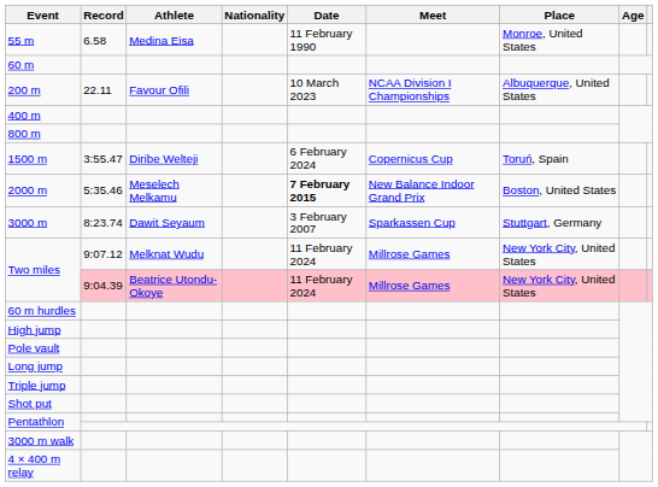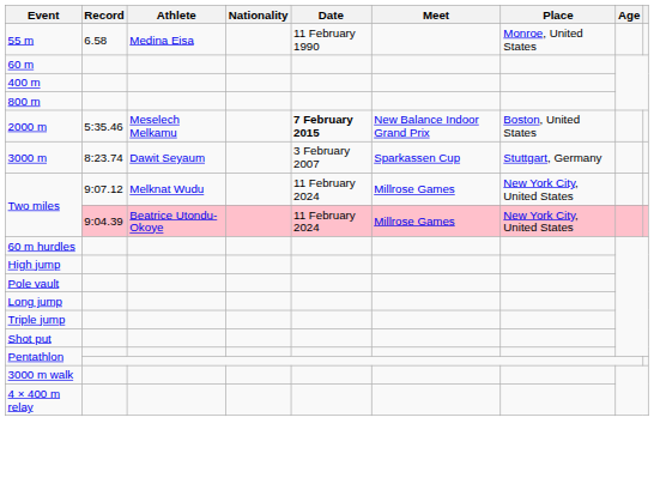 <table class="wikitable" style="font-size:95%; width: 95%;">
 <tr>
 <th>Event</th>
 <th>Record</th>
 <th>Athlete</th>
 <th>Nationality</th>
 <th>Date</th>
 <th>Meet</th>
 <th>Place</th>
 <th>Age</th>
 <th></th>
 </tr>
 <tr>
 <td><a href='#'>55 m</a></td>
 <td>6.58</td>
 <td><a href='#'>Medina Eisa</a></td>
 <td></td>
 <td>11 February 1990</td>
 <td></td>
 <td><a href='#'>Monroe</a>, United States</td>
 <td></td>
 <td></td>
 </tr>
 <tr>
 <td><a href='#'>60 m</a></td>
 <td></td>
 <td></td>
 <td></td>
 <td></td>
 <td></td>
 <td></td>
 </tr>
 <tr>
-<td><a href='#'>200 m</a></td>
-<td>22.11 </td>
-<td><a href='#'>Favour Ofili</a></td>
-<td></td>
-<td>10 March 2023</td>
-<td><a href='#'>NCAA Division I Championships</a></td>
-<td><a href='#'>Albuquerque</a>, United States</td>
-<td></td>
-<td></td>
-</tr>
-<tr>
 <td><a href='#'>400 m</a></td>
 <td></td>
 <td></td>
 <td></td>
 <td></td>
 <td></td>
 <td></td>
 </tr>
 <tr>
 <td><a href='#'>800 m</a></td>
 <td></td>
 <td></td>
 <td></td>
 <td></td>
-<td></td>
-<td></td>
-</tr>
-<tr>
-<td><a href='#'>1500 m</a></td>
-<td>3:55.47</td>
-<td><a href='#'>Diribe Welteji</a></td>
-<td></td>
-<td>6 February 2024</td>
-<td><a href='#'>Copernicus Cup</a></td>
-<td><a href='#'>Toruń</a>, Spain</td>
 <td></td>
 <td></td>
 </tr>
 <tr>
 <td><a href='#'>2000 m</a></td>
 <td>5:35.46</td>
 <td><a href='#'>Meselech Melkamu</a></td>
 <td></td>
 <td><strong>7 February 2015</strong></td>
 <td><a href='#'>New Balance Indoor Grand Prix</a></td>
 <td><a href='#'>Boston</a>, United States</td>
 <td></td>
 <td></td>
 </tr>
 <tr>
 <td><a href='#'>3000 m</a></td>
 <td>8:23.74</td>
 <td><a href='#'>Dawit Seyaum</a></td>
 <td></td>
 <td>3 February 2007</td>
 <td><a href='#'>Sparkassen Cup</a></td>
 <td><a href='#'>Stuttgart</a>, Germany</td>
 <td></td>
 <td></td>
 </tr>
 <tr>
 <td rowspan=2><a href='#'>Two miles</a></td>
 <td>9:07.12</td>
 <td><a href='#'>Melknat Wudu</a></td>
 <td></td>
 <td>11 February 2024</td>
 <td><a href='#'>Millrose Games</a></td>
 <td><a href='#'>New York City</a>, United States</td>
 <td></td>
 <td></td>
 </tr>
 <tr style="background:pink">
 <td>9:04.39</td>
 <td><a href='#'>Beatrice Utondu-Okoye</a></td>
 <td></td>
 <td>11 February 2024</td>
 <td><a href='#'>Millrose Games</a></td>
 <td><a href='#'>New York City</a>, United States</td>
 <td></td>
 <td></td>
 </tr>
 <tr>
 <td><a href='#'>60 m hurdles</a></td>
 <td></td>
 <td></td>
 <td></td>
 <td></td>
 <td></td>
 <td></td>
 </tr>
 <tr>
 <td><a href='#'>High jump</a></td>
 <td></td>
 <td></td>
 <td></td>
 <td></td>
 <td></td>
 <td></td>
 </tr>
 <tr>
 <td><a href='#'>Pole vault</a></td>
 <td></td>
 <td></td>
 <td></td>
 <td></td>
 <td></td>
 <td></td>
 </tr>
 <tr>
 <td><a href='#'>Long jump</a></td>
 <td></td>
 <td></td>
 <td></td>
 <td></td>
 <td></td>
 <td></td>
 </tr>
 <tr>
 <td><a href='#'>Triple jump</a></td>
 <td></td>
 <td></td>
 <td></td>
 <td></td>
 <td></td>
 <td></td>
 </tr>
 <tr>
 <td><a href='#'>Shot put</a></td>
 <td></td>
 <td></td>
 <td></td>
 <td></td>
 <td></td>
 <td></td>
 </tr>
 <tr>
 <td rowspan=2><a href='#'>Pentathlon</a></td>
 <td></td>
 <td></td>
 <td></td>
 <td></td>
 <td></td>
 <td></td>
 </tr>
 <tr>
 <td colspan=7></td>
 <td></td>
 </tr>
 <tr>
 <td><a href='#'>3000 m walk</a></td>
 <td></td>
 <td></td>
 <td></td>
 <td></td>
 <td></td>
 <td></td>
 </tr>
 <tr>
 <td><a href='#'>4 × 400 m relay</a></td>
 <td></td>
 <td></td>
 <td></td>
 <td></td>
 <td></td>
 <td></td>
 </tr>
 </table>
